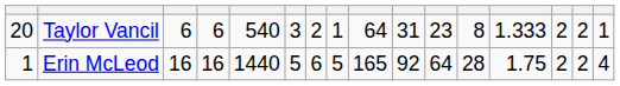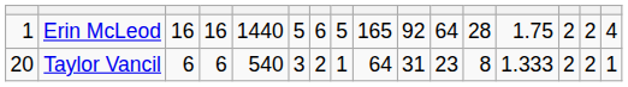 <table class="wikitable sortable" style="text-align:right;">
 <tr>
 <th></th>
 <th></th>
 <th></th>
 <th></th>
 <th></th>
 <th></th>
 <th></th>
 <th></th>
 <th></th>
 <th></th>
 <th></th>
 <th></th>
 <th></th>
 <th></th>
 <th></th>
 <th></th>
 </tr>
 <tr>
+<td>1</td>
+<td><a href='#'>Erin McLeod</a></td>
+<td>16</td>
+<td>16</td>
+<td>1440</td>
+<td>5</td>
+<td>6</td>
+<td>5</td>
+<td>165</td>
+<td>92</td>
+<td>64</td>
+<td>28</td>
+<td>1.75</td>
+<td>2</td>
+<td>2</td>
+<td>4</td>
+</tr>
+<tr>
 <td>20</td>
 <td><a href='#'>Taylor Vancil</a></td>
 <td>6</td>
 <td>6</td>
 <td>540</td>
 <td>3</td>
 <td>2</td>
 <td>1</td>
 <td>64</td>
 <td>31</td>
 <td>23</td>
 <td>8</td>
 <td>1.333</td>
 <td>2</td>
 <td>2</td>
 <td>1</td>
 </tr>
-<tr>
-<td>1</td>
-<td><a href='#'>Erin McLeod</a></td>
-<td>16</td>
-<td>16</td>
-<td>1440</td>
-<td>5</td>
-<td>6</td>
-<td>5</td>
-<td>165</td>
-<td>92</td>
-<td>64</td>
-<td>28</td>
-<td>1.75</td>
-<td>2</td>
-<td>2</td>
-<td>4</td>
-</tr>
 </table>
